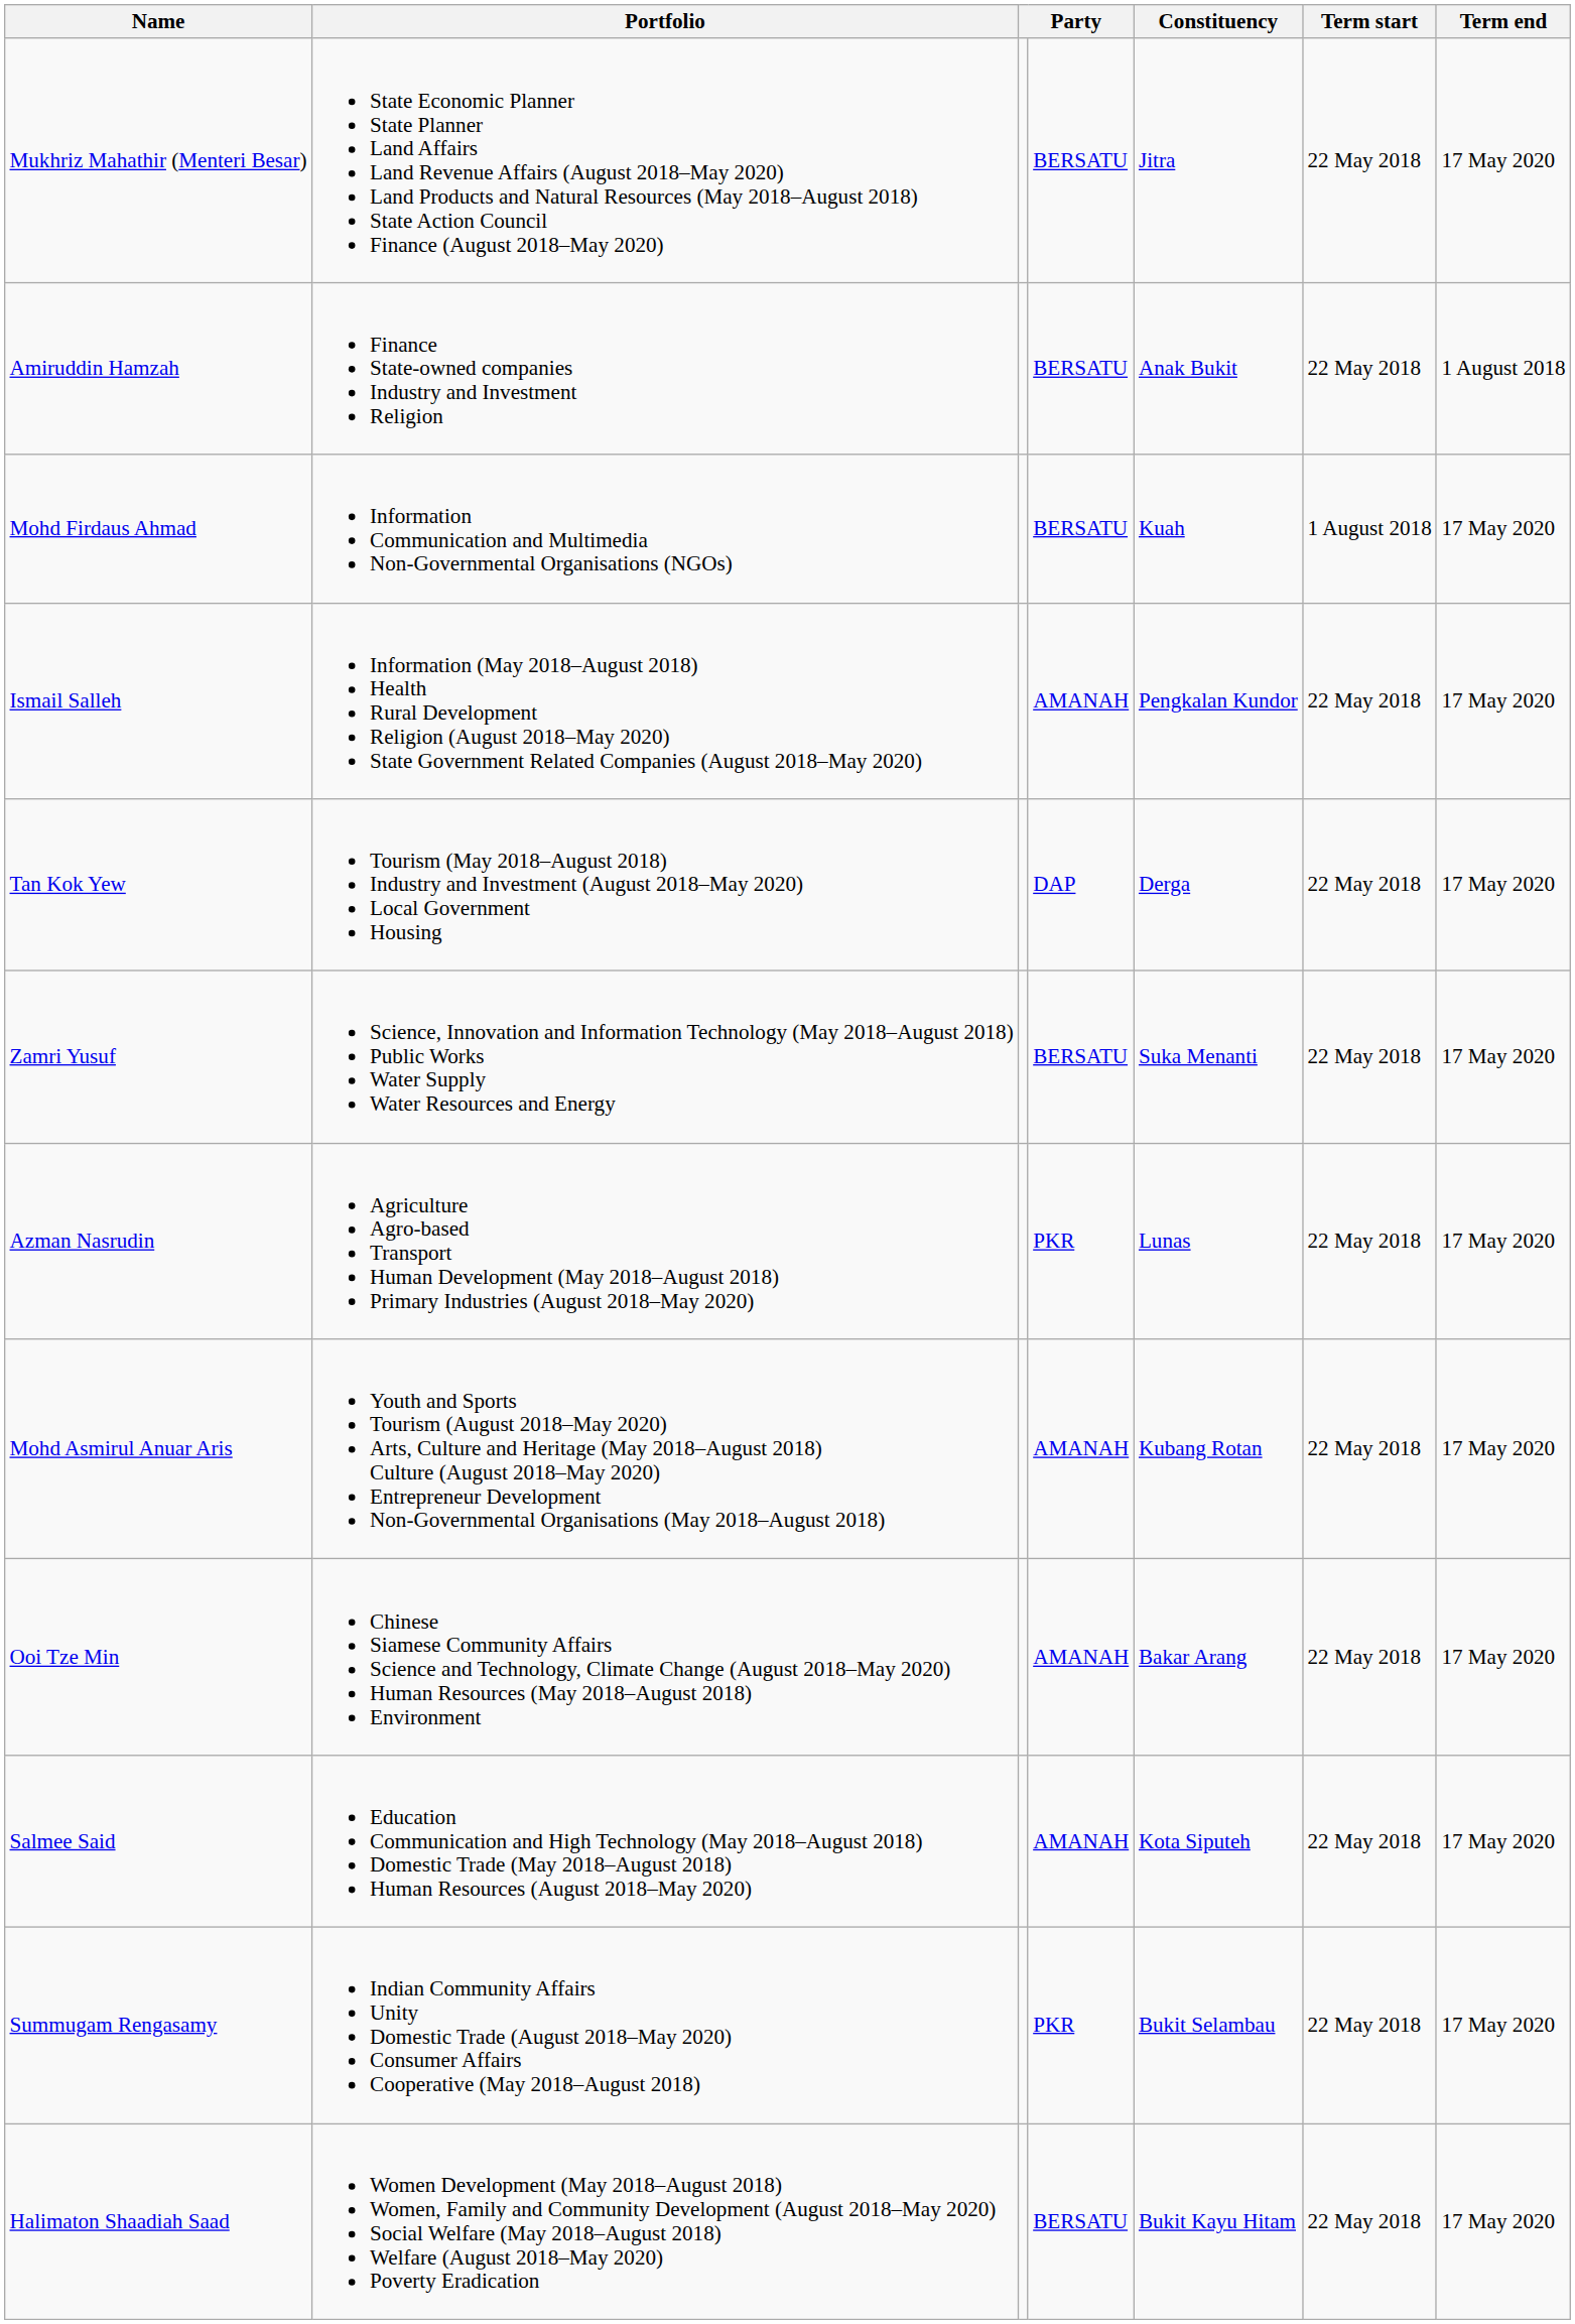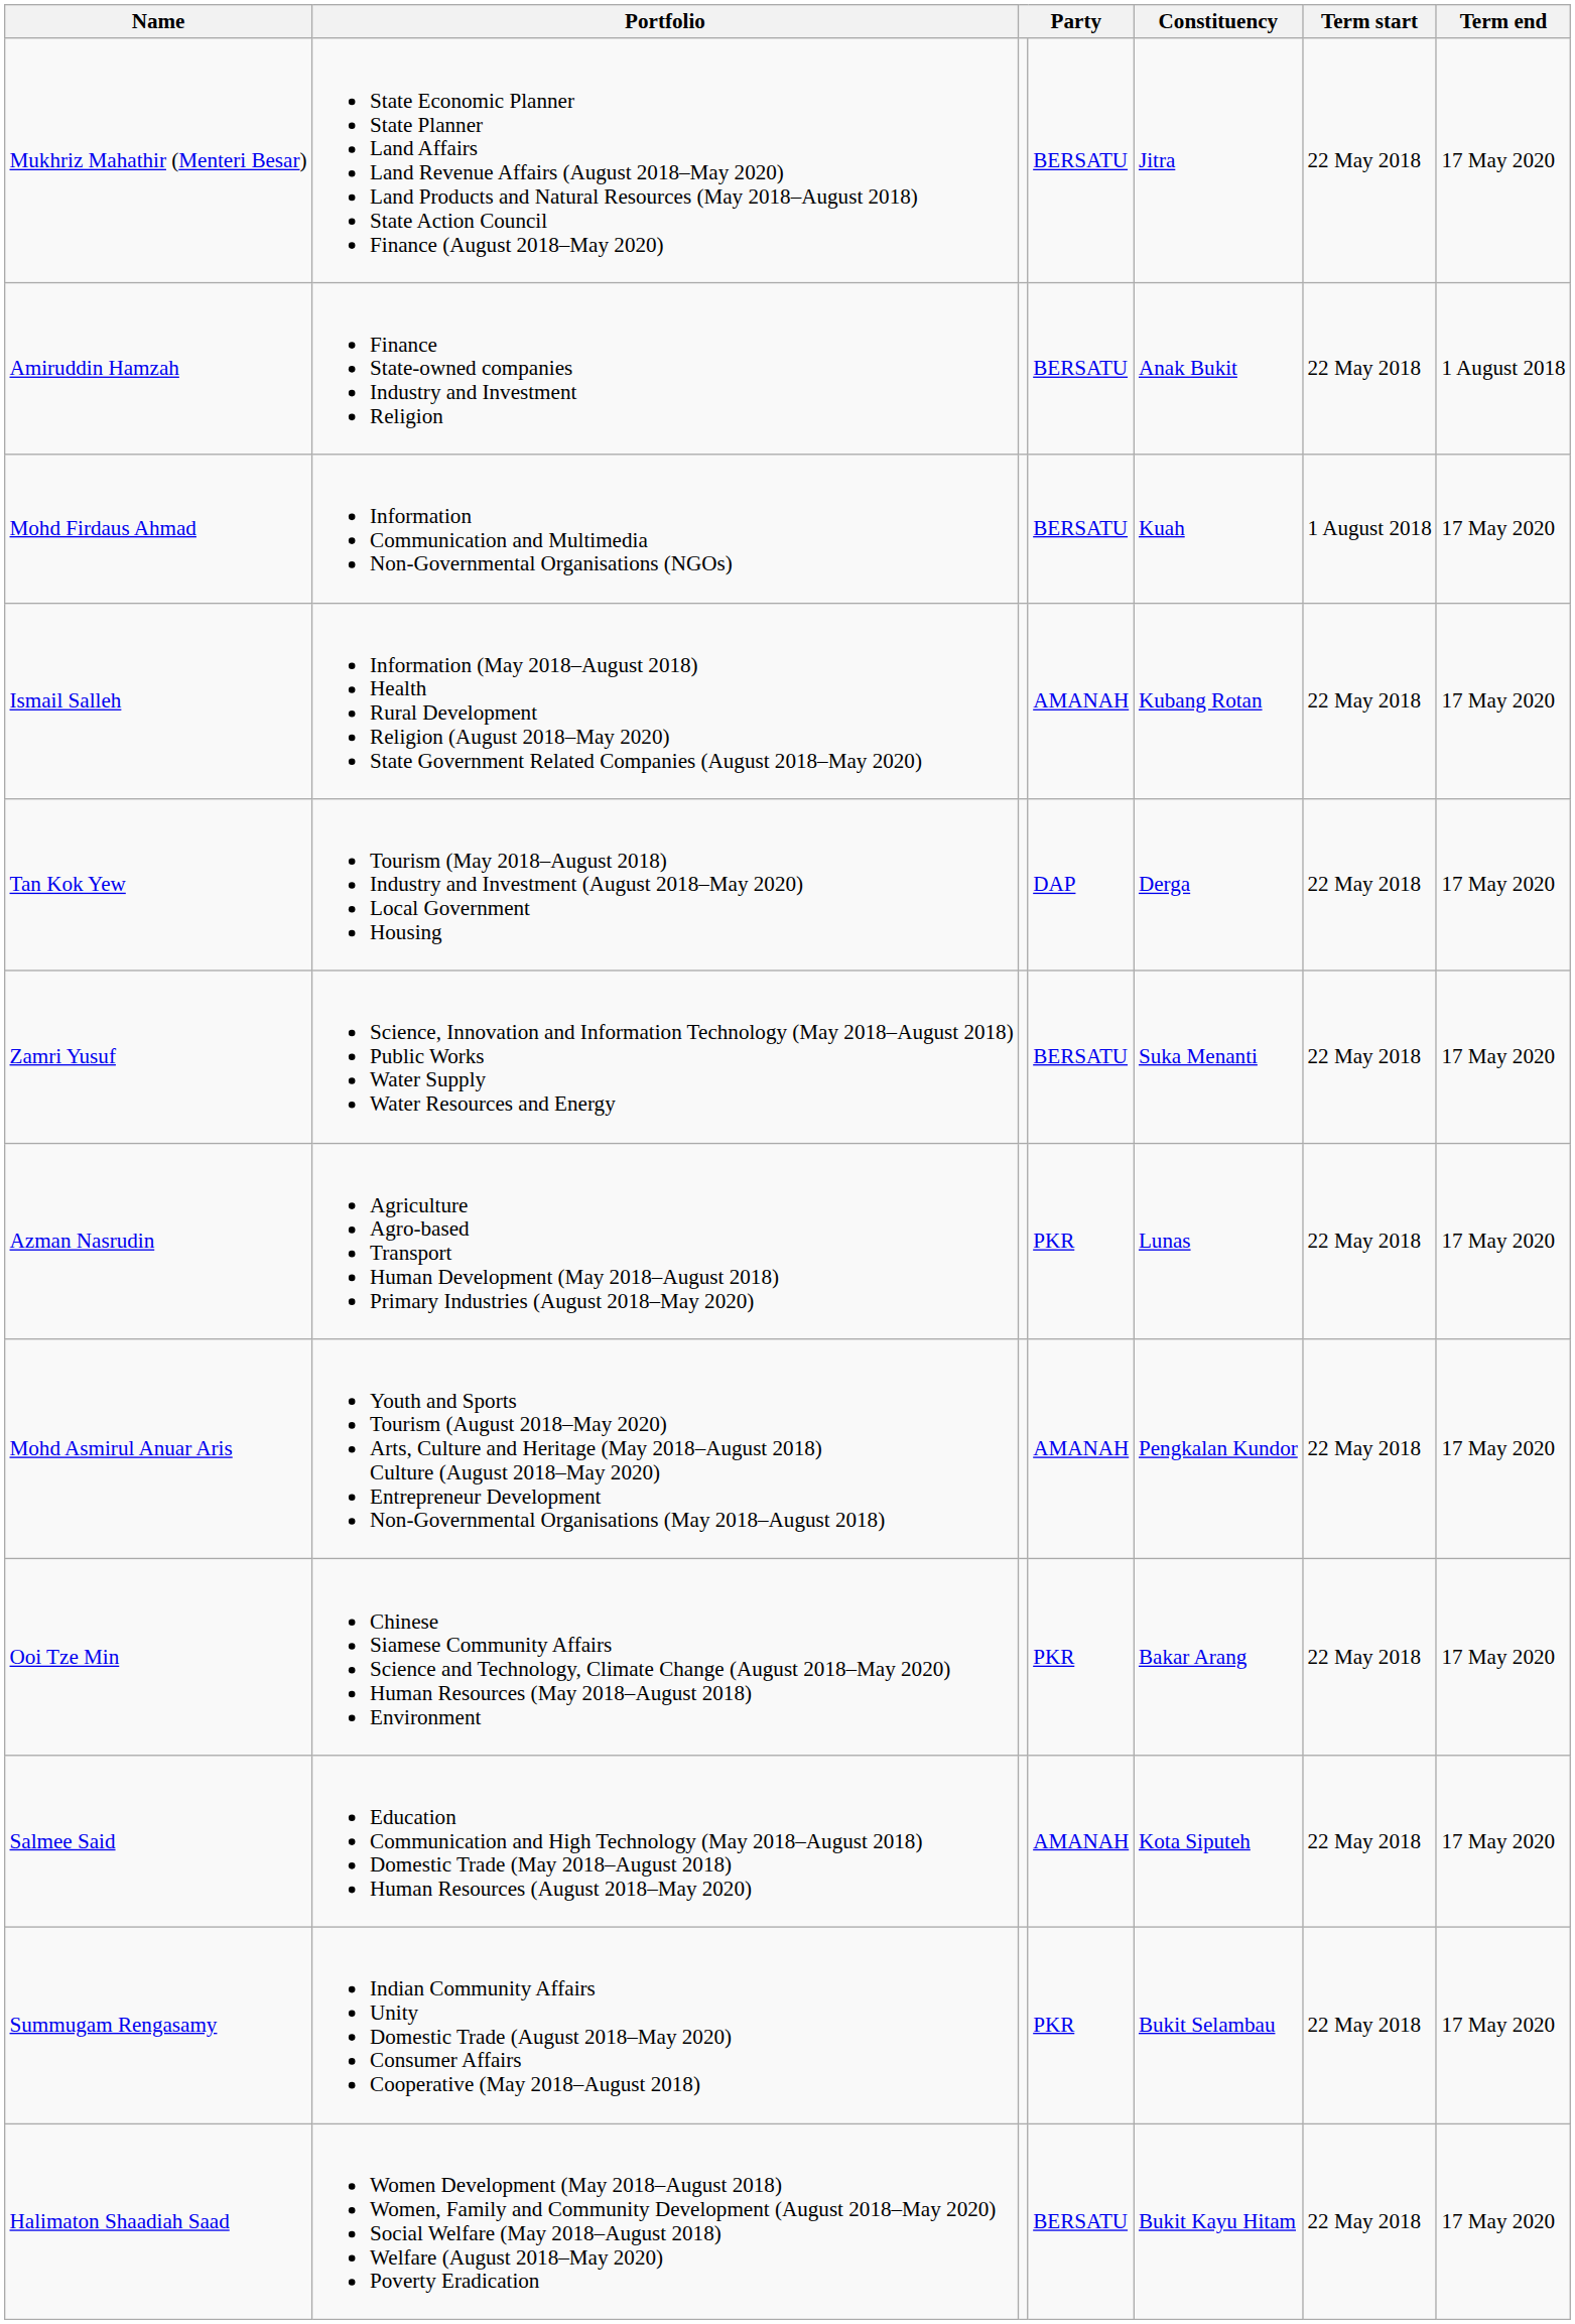 <table class="wikitable">
 <tr>
 <th>Name</th>
 <th>Portfolio</th>
 <th colspan=2>Party</th>
 <th>Constituency</th>
 <th>Term start</th>
 <th>Term end</th>
 </tr>
 <tr>
 <td><a href='#'>Mukhriz Mahathir</a> (<a href='#'>Menteri Besar</a>)</td>
 <td><br><ul><li>State Economic Planner</li><li>State Planner</li><li>Land Affairs</li><li>Land Revenue Affairs (August 2018–May 2020)</li><li>Land Products and Natural Resources (May 2018–August 2018)</li><li>State Action Council</li><li>Finance (August 2018–May 2020)</li></ul></td>
 <td bgcolor=></td>
 <td><a href='#'>BERSATU</a></td>
 <td><a href='#'>Jitra</a></td>
 <td>22 May 2018</td>
 <td>17 May 2020</td>
 </tr>
 <tr>
 <td><a href='#'>Amiruddin Hamzah</a></td>
 <td><br><ul><li>Finance</li><li>State-owned companies</li><li>Industry and Investment</li><li>Religion</li></ul></td>
 <td bgcolor=></td>
 <td><a href='#'>BERSATU</a></td>
 <td><a href='#'>Anak Bukit</a></td>
 <td>22 May 2018</td>
 <td>1 August 2018</td>
 </tr>
 <tr>
 <td><a href='#'>Mohd Firdaus Ahmad</a></td>
 <td><br><ul><li>Information</li><li>Communication and Multimedia</li><li>Non-Governmental Organisations (NGOs)</li></ul></td>
 <td bgcolor=></td>
 <td><a href='#'>BERSATU</a></td>
 <td><a href='#'>Kuah</a></td>
 <td>1 August 2018</td>
 <td>17 May 2020</td>
 </tr>
 <tr>
 <td><a href='#'>Ismail Salleh</a></td>
 <td><br><ul><li>Information (May 2018–August 2018)</li><li>Health</li><li>Rural Development</li><li>Religion (August 2018–May 2020)</li><li>State Government Related Companies (August 2018–May 2020)</li></ul></td>
 <td bgcolor=></td>
 <td><a href='#'>AMANAH</a></td>
-<td><a href='#'>Pengkalan Kundor</a></td>
+<td><a href='#'>Kubang Rotan</a></td>
 <td>22 May 2018</td>
 <td>17 May 2020</td>
 </tr>
 <tr>
 <td><a href='#'>Tan Kok Yew</a></td>
 <td><br><ul><li>Tourism (May 2018–August 2018)</li><li>Industry and Investment (August 2018–May 2020)</li><li>Local Government</li><li>Housing</li></ul></td>
 <td bgcolor=></td>
 <td><a href='#'>DAP</a></td>
 <td><a href='#'>Derga</a></td>
 <td>22 May 2018</td>
 <td>17 May 2020</td>
 </tr>
 <tr>
 <td><a href='#'>Zamri Yusuf</a></td>
 <td><br><ul><li>Science, Innovation and Information Technology (May 2018–August 2018)</li><li>Public Works</li><li>Water Supply</li><li>Water Resources and Energy</li></ul></td>
 <td bgcolor=></td>
 <td><a href='#'>BERSATU</a></td>
 <td><a href='#'>Suka Menanti</a></td>
 <td>22 May 2018</td>
 <td>17 May 2020</td>
 </tr>
 <tr>
 <td><a href='#'>Azman Nasrudin</a></td>
 <td><br><ul><li>Agriculture</li><li>Agro-based</li><li>Transport</li><li>Human Development (May 2018–August 2018)</li><li>Primary Industries (August 2018–May 2020)</li></ul></td>
 <td bgcolor=></td>
 <td><a href='#'>PKR</a></td>
 <td><a href='#'>Lunas</a></td>
 <td>22 May 2018</td>
 <td>17 May 2020</td>
 </tr>
 <tr>
 <td><a href='#'>Mohd Asmirul Anuar Aris</a></td>
 <td><br><ul><li>Youth and Sports</li><li>Tourism (August 2018–May 2020)</li><li>Arts, Culture and Heritage (May 2018–August 2018) <br> Culture (August 2018–May 2020)</li><li>Entrepreneur Development</li><li>Non-Governmental Organisations (May 2018–August 2018)</li></ul></td>
 <td bgcolor=></td>
 <td><a href='#'>AMANAH</a></td>
-<td><a href='#'>Kubang Rotan</a></td>
+<td><a href='#'>Pengkalan Kundor</a></td>
 <td>22 May 2018</td>
 <td>17 May 2020</td>
 </tr>
 <tr>
 <td><a href='#'>Ooi Tze Min</a></td>
 <td><br><ul><li>Chinese</li><li>Siamese Community Affairs</li><li>Science and Technology, Climate Change (August 2018–May 2020)</li><li>Human Resources (May 2018–August 2018)</li><li>Environment</li></ul></td>
 <td bgcolor=></td>
-<td><a href='#'>AMANAH</a></td>
+<td><a href='#'>PKR</a></td>
 <td><a href='#'>Bakar Arang</a></td>
 <td>22 May 2018</td>
 <td>17 May 2020</td>
 </tr>
 <tr>
 <td><a href='#'>Salmee Said</a></td>
 <td><br><ul><li>Education</li><li>Communication and High Technology (May 2018–August 2018)</li><li>Domestic Trade (May 2018–August 2018)</li><li>Human Resources (August 2018–May 2020)</li></ul></td>
 <td bgcolor=></td>
 <td><a href='#'>AMANAH</a></td>
 <td><a href='#'>Kota Siputeh</a></td>
 <td>22 May 2018</td>
 <td>17 May 2020</td>
 </tr>
 <tr>
 <td><a href='#'>Summugam Rengasamy</a></td>
 <td><br><ul><li>Indian Community Affairs</li><li>Unity</li><li>Domestic Trade (August 2018–May 2020)</li><li>Consumer Affairs</li><li>Cooperative (May 2018–August 2018)</li></ul></td>
 <td bgcolor=></td>
 <td><a href='#'>PKR</a></td>
 <td><a href='#'>Bukit Selambau</a></td>
 <td>22 May 2018</td>
 <td>17 May 2020</td>
 </tr>
 <tr>
 <td><a href='#'>Halimaton Shaadiah Saad</a></td>
 <td><br><ul><li>Women Development (May 2018–August 2018)</li><li>Women, Family and Community Development (August 2018–May 2020)</li><li>Social Welfare (May 2018–August 2018)</li><li>Welfare (August 2018–May 2020)</li><li>Poverty Eradication</li></ul></td>
 <td bgcolor=></td>
 <td><a href='#'>BERSATU</a></td>
 <td><a href='#'>Bukit Kayu Hitam</a></td>
 <td>22 May 2018</td>
 <td>17 May 2020</td>
 </tr>
 </table>
